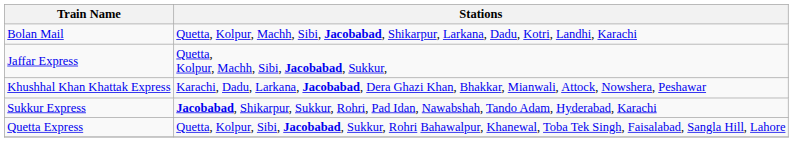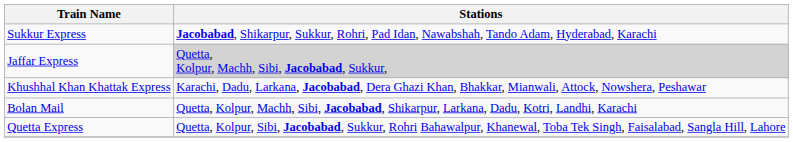 <table class="wikitable" style="text-align:left">
 <tr>
 <th>Train Name</th>
 <th>Stations</th>
 </tr>
 <tr>
-<td><a href='#'>Bolan Mail</a></td>
-<td><a href='#'>Quetta</a>, <a href='#'>Kolpur</a>, <a href='#'>Machh</a>, <a href='#'>Sibi</a>, <strong><a href='#'>Jacobabad</a></strong>, <a href='#'>Shikarpur</a>, <a href='#'>Larkana</a>, <a href='#'>Dadu</a>, <a href='#'>Kotri</a>, <a href='#'>Landhi</a>, <a href='#'>Karachi</a></td>
+<td><a href='#'>Sukkur Express</a></td>
+<td><strong><a href='#'>Jacobabad</a></strong>, <a href='#'>Shikarpur</a>, <a href='#'>Sukkur</a>, <a href='#'>Rohri</a>, <a href='#'>Pad Idan</a>, <a href='#'>Nawabshah</a>, <a href='#'>Tando Adam</a>, <a href='#'>Hyderabad</a>, <a href='#'>Karachi</a></td>
 </tr>
 <tr>
 <td><a href='#'>Jaffar Express</a></td>
-<td><a href='#'>Quetta</a>,<br><a href='#'>Kolpur</a>, <a href='#'>Machh</a>, <a href='#'>Sibi</a>, <strong><a href='#'>Jacobabad</a></strong>, <a href='#'>Sukkur</a>,</td>
+<td style="background: lightgrey;"><a href='#'>Quetta</a>,<br><a href='#'>Kolpur</a>, <a href='#'>Machh</a>, <a href='#'>Sibi</a>, <strong><a href='#'>Jacobabad</a></strong>, <a href='#'>Sukkur</a>,</td>
 </tr>
 <tr>
 <td><a href='#'>Khushhal Khan Khattak Express</a></td>
 <td><a href='#'>Karachi</a>, <a href='#'>Dadu</a>, <a href='#'>Larkana</a>, <strong><a href='#'>Jacobabad</a></strong>, <a href='#'>Dera Ghazi Khan</a>, <a href='#'>Bhakkar</a>, <a href='#'>Mianwali</a>, <a href='#'>Attock</a>, <a href='#'>Nowshera</a>, <a href='#'>Peshawar</a></td>
 </tr>
 <tr>
-<td><a href='#'>Sukkur Express</a></td>
-<td><strong><a href='#'>Jacobabad</a></strong>, <a href='#'>Shikarpur</a>, <a href='#'>Sukkur</a>, <a href='#'>Rohri</a>, <a href='#'>Pad Idan</a>, <a href='#'>Nawabshah</a>, <a href='#'>Tando Adam</a>, <a href='#'>Hyderabad</a>, <a href='#'>Karachi</a></td>
+<td><a href='#'>Bolan Mail</a></td>
+<td><a href='#'>Quetta</a>, <a href='#'>Kolpur</a>, <a href='#'>Machh</a>, <a href='#'>Sibi</a>, <strong><a href='#'>Jacobabad</a></strong>, <a href='#'>Shikarpur</a>, <a href='#'>Larkana</a>, <a href='#'>Dadu</a>, <a href='#'>Kotri</a>, <a href='#'>Landhi</a>, <a href='#'>Karachi</a></td>
 </tr>
 <tr>
 <td><a href='#'>Quetta Express</a></td>
 <td><a href='#'>Quetta</a>, <a href='#'>Kolpur</a>, <a href='#'>Sibi</a>, <strong><a href='#'>Jacobabad</a></strong>, <a href='#'>Sukkur</a>, <a href='#'>Rohri</a> <a href='#'>Bahawalpur</a>, <a href='#'>Khanewal</a>, <a href='#'>Toba Tek Singh</a>, <a href='#'>Faisalabad</a>, <a href='#'>Sangla Hill</a>, <a href='#'>Lahore</a></td>
 </tr>
 <tr>
 </tr>
 </table>
